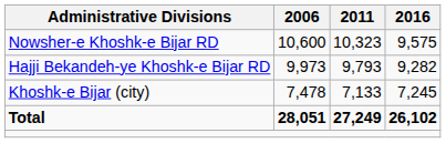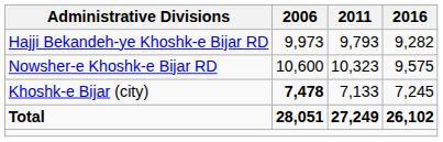 <table class="wikitable">
 <tr>
 <th>Administrative Divisions</th>
 <th>2006</th>
 <th>2011</th>
 <th>2016</th>
 </tr>
 <tr>
+<td><a href='#'>Hajji Bekandeh-ye Khoshk-e Bijar RD</a></td>
+<td style="text-align: right;">9,973</td>
+<td style="text-align: right;">9,793</td>
+<td style="text-align: right;">9,282</td>
+</tr>
+<tr>
 <td><a href='#'>Nowsher-e Khoshk-e Bijar RD</a></td>
 <td style="text-align: right;">10,600</td>
 <td style="text-align: right;">10,323</td>
 <td style="text-align: right;">9,575</td>
 </tr>
 <tr>
-<td><a href='#'>Hajji Bekandeh-ye Khoshk-e Bijar RD</a></td>
-<td style="text-align: right;">9,973</td>
-<td style="text-align: right;">9,793</td>
-<td style="text-align: right;">9,282</td>
-</tr>
-<tr>
 <td><a href='#'>Khoshk-e Bijar</a> (city)</td>
-<td style="text-align: right;">7,478</td>
+<td style="text-align: right;"><strong>7,478</strong></td>
 <td style="text-align: right;">7,133</td>
 <td style="text-align: right;">7,245</td>
 </tr>
 <tr>
 <td><strong>Total</strong></td>
 <td style="text-align: right;"><strong>28,051</strong></td>
 <td style="text-align: right;"><strong>27,249</strong></td>
 <td style="text-align: right;"><strong>26,102</strong></td>
 </tr>
 <tr>
 <td colspan=4></td>
 </tr>
 </table>
